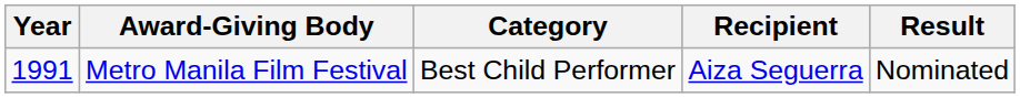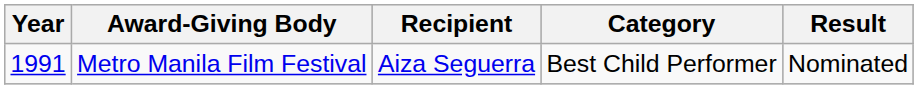 <table class="wikitable sortable">
 <tr>
 <th>Year</th>
 <th>Award-Giving Body</th>
+<th>Recipient</th>
 <th>Category</th>
-<th>Recipient</th>
 <th>Result</th>
 </tr>
 <tr>
 <td><a href='#'>1991</a></td>
 <td><a href='#'>Metro Manila Film Festival</a></td>
+<td><a href='#'>Aiza Seguerra</a></td>
 <td>Best Child Performer</td>
-<td><a href='#'>Aiza Seguerra</a></td>
 <td>Nominated</td>
 </tr>
 </table>
